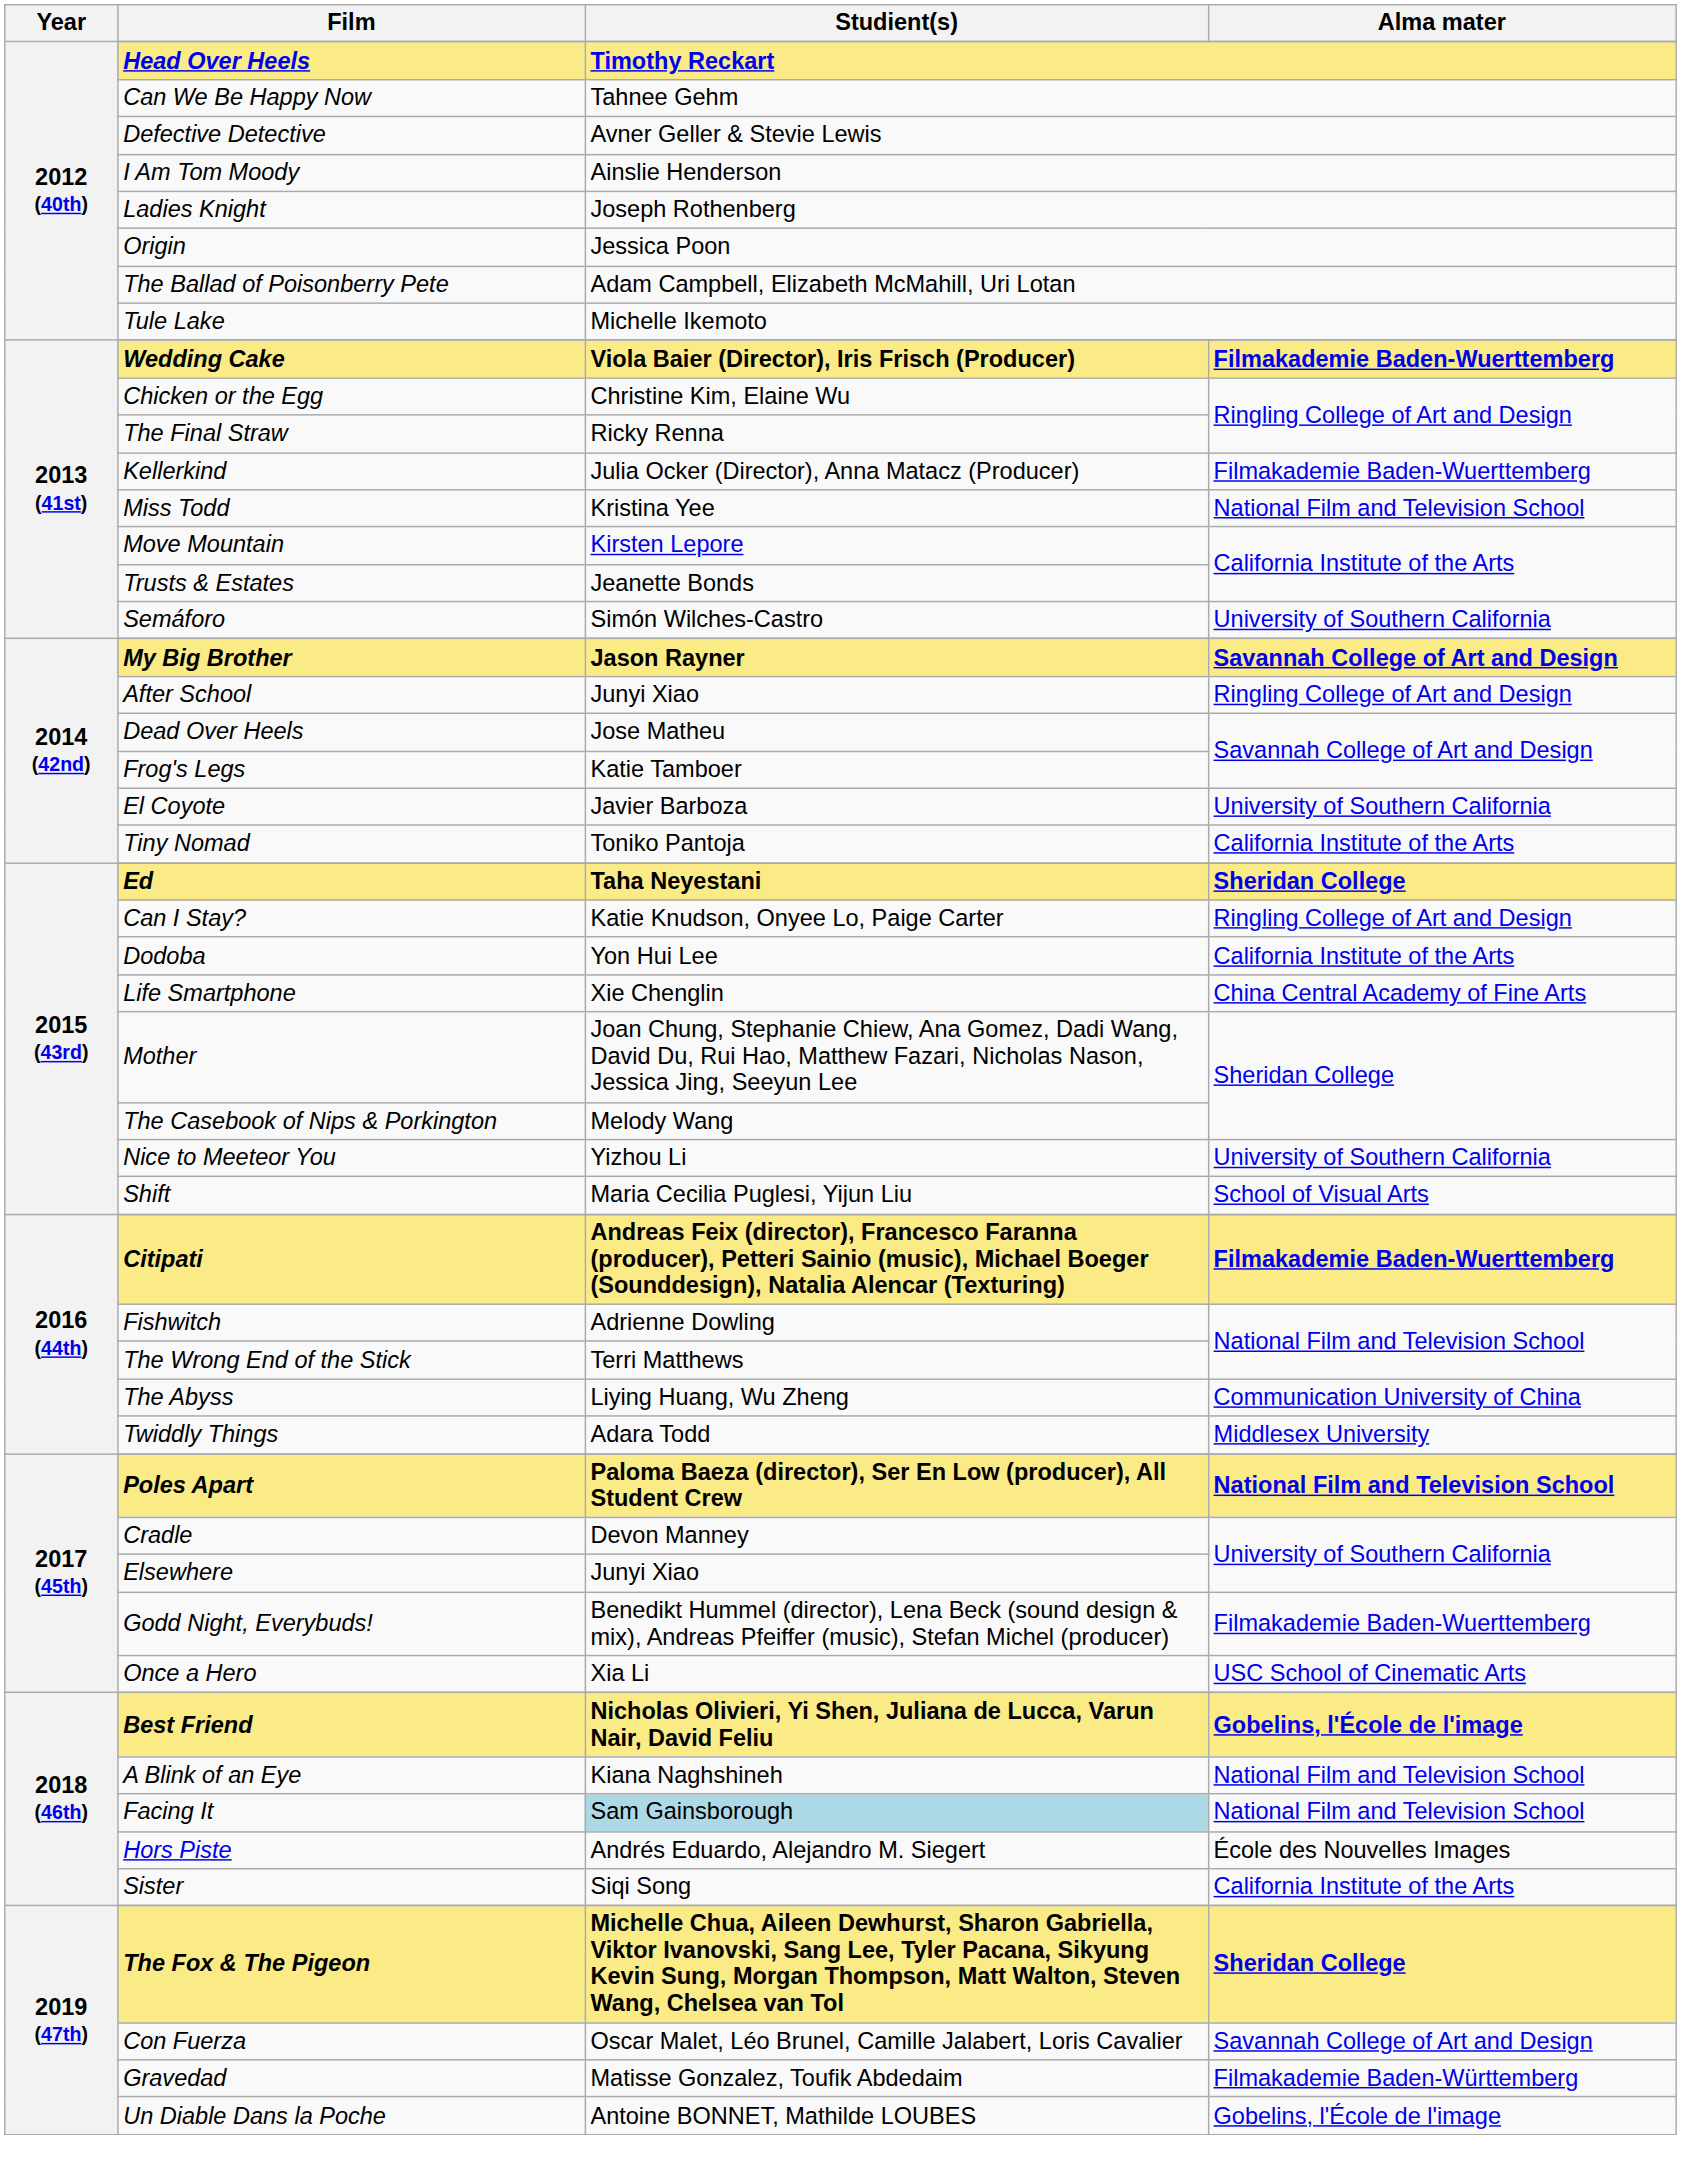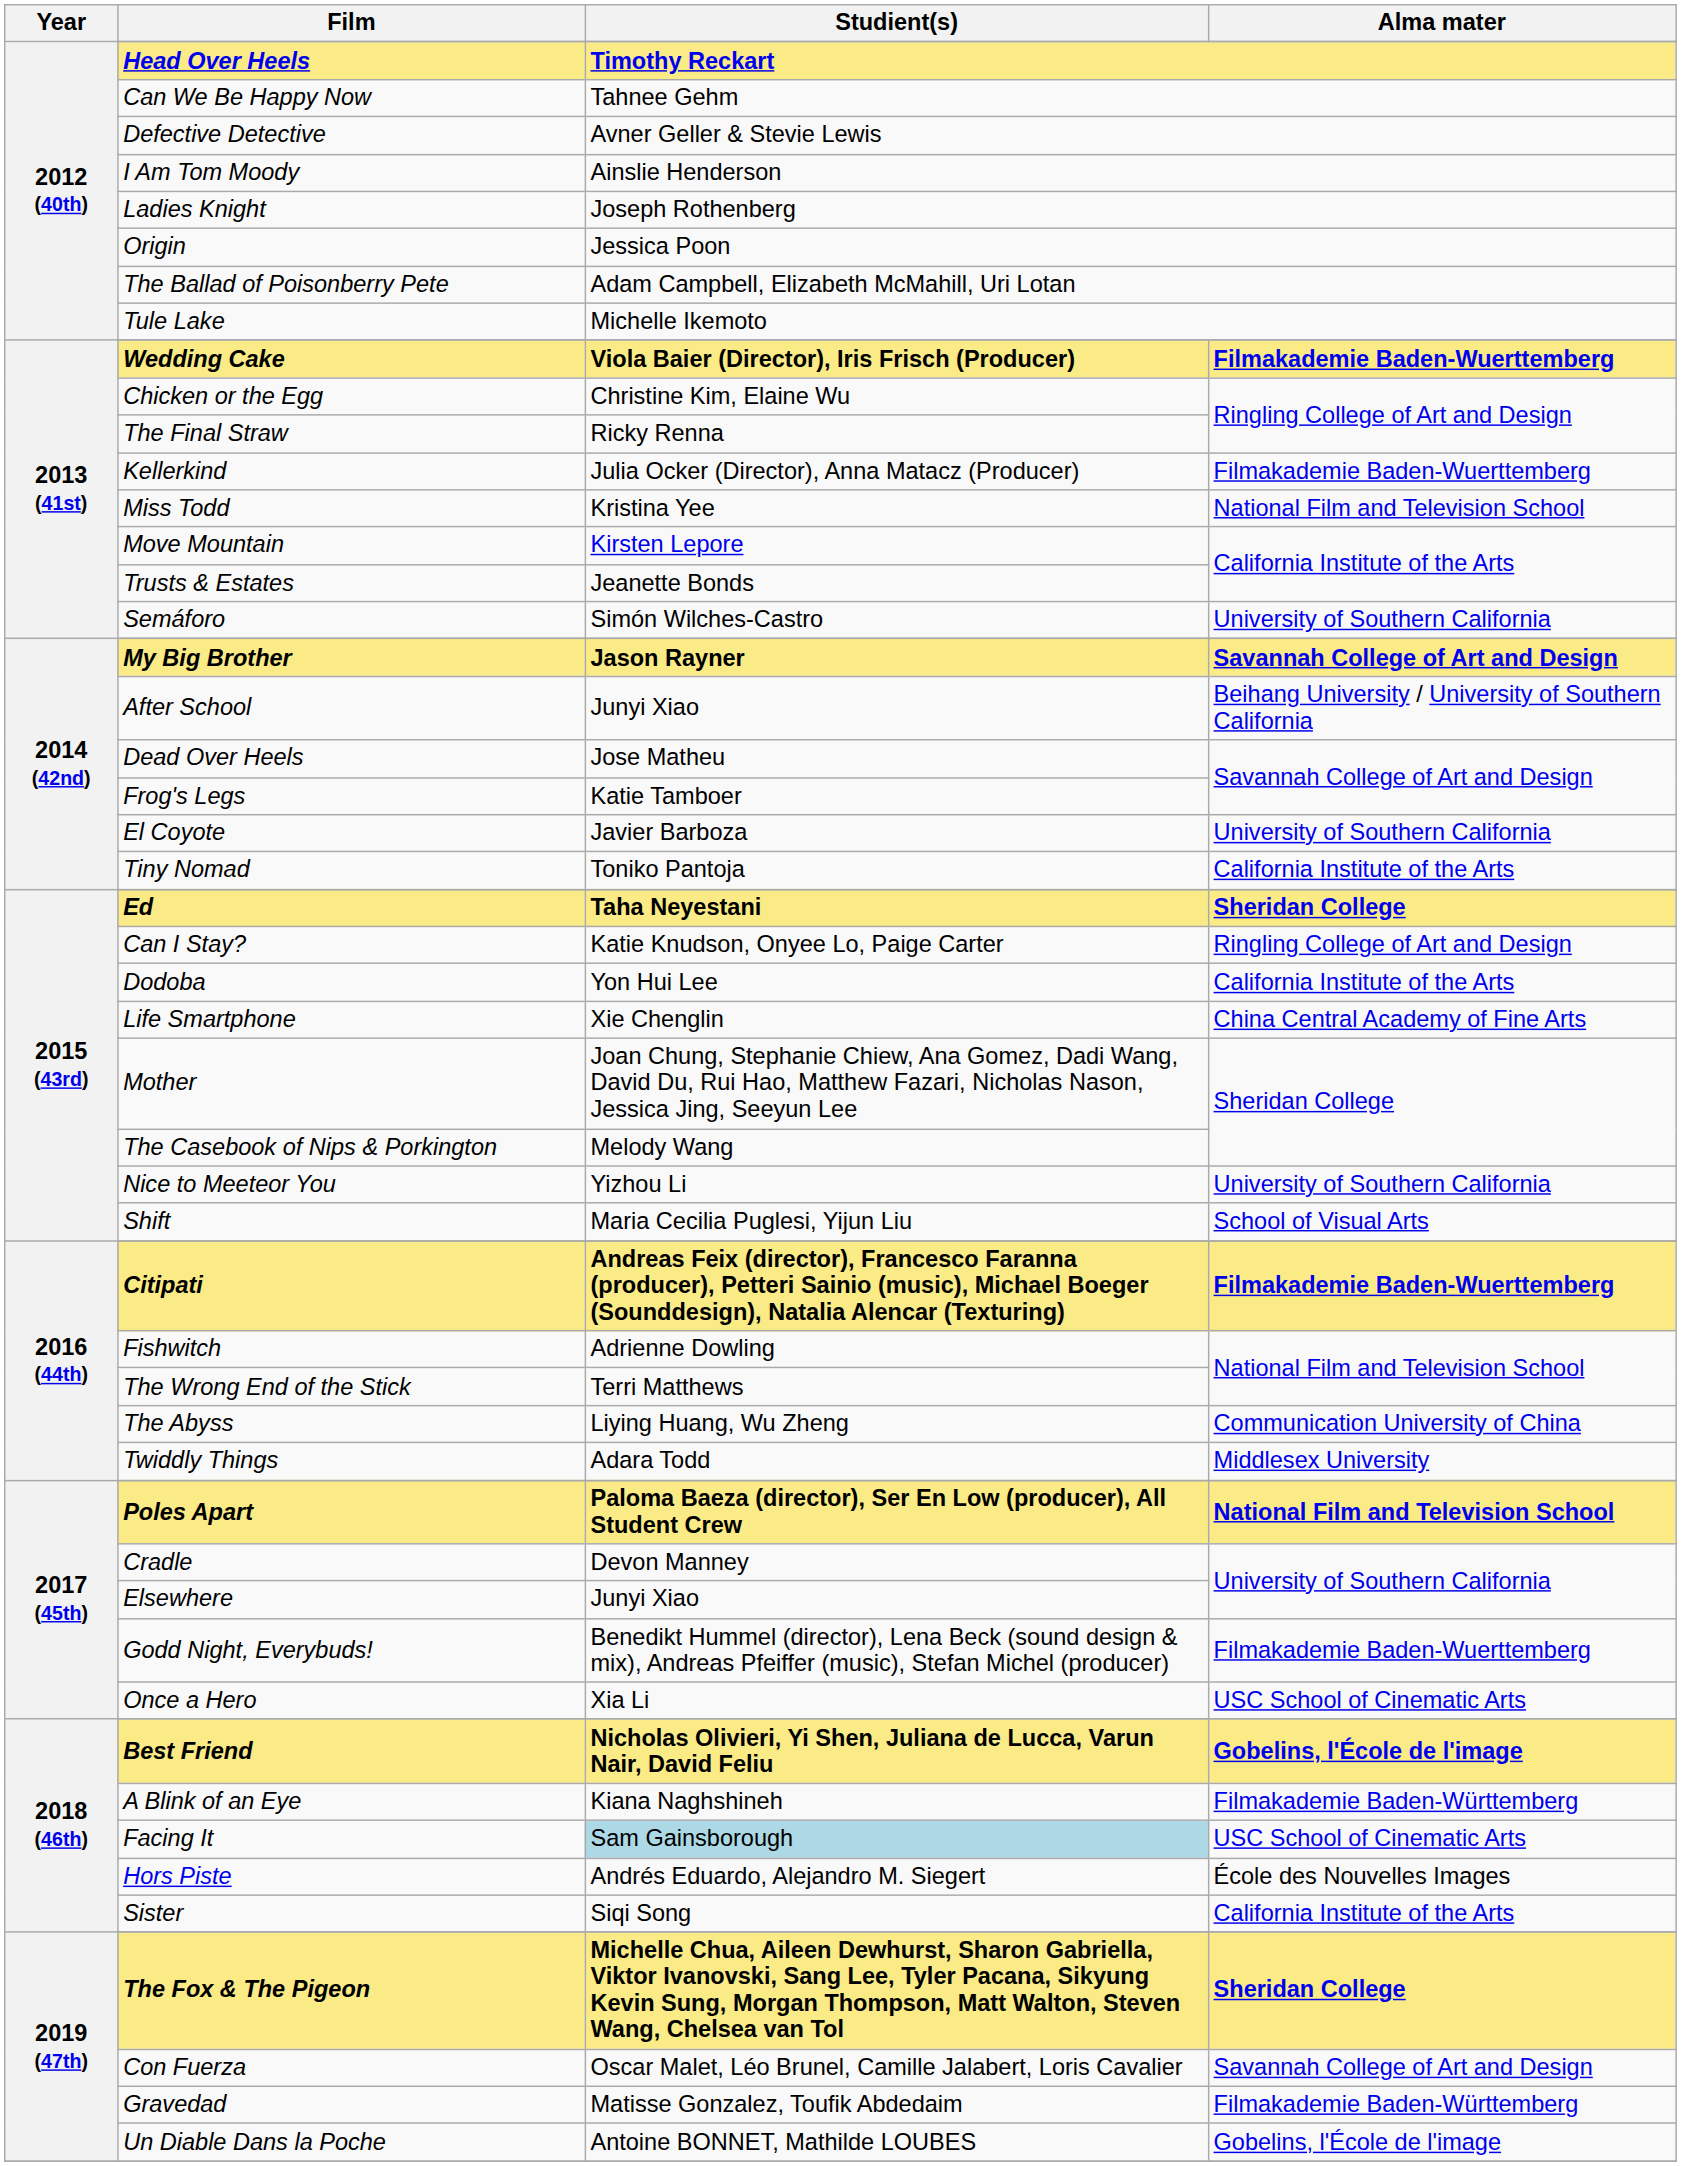 <table class="wikitable" style="width:90%;">
 <tr>
 <th style="width:3%;">Year</th>
 <th style="width:15%;">Film</th>
 <th style="width:20%;">Studient(s)</th>
 <th style="width:15%;">Alma mater</th>
 </tr>
 <tr>
 <th rowspan="9" style="text-align:center;">2012 <br><small>(<a href='#'>40th</a>)</small><br></th>
 </tr>
 <tr style="background:#FAEB86;">
 <td><strong><em><a href='#'>Head Over Heels</a></em></strong></td>
 <td colspan="2"><strong><a href='#'>Timothy Reckart</a></strong></td>
 </tr>
 <tr>
 <td><em>Can We Be Happy Now</em></td>
 <td colspan="2">Tahnee Gehm</td>
 </tr>
 <tr>
 <td><em>Defective Detective</em></td>
 <td colspan="2">Avner Geller & Stevie Lewis</td>
 </tr>
 <tr>
 <td><em>I Am Tom Moody</em></td>
 <td colspan="2">Ainslie Henderson</td>
 </tr>
 <tr>
 <td><em>Ladies Knight</em></td>
 <td colspan="2">Joseph Rothenberg</td>
 </tr>
 <tr>
 <td><em>Origin</em></td>
 <td colspan="2">Jessica Poon</td>
 </tr>
 <tr>
 <td><em>The Ballad of Poisonberry Pete</em></td>
 <td colspan="2">Adam Campbell, Elizabeth McMahill, Uri Lotan</td>
 </tr>
 <tr>
 <td><em>Tule Lake</em></td>
 <td colspan="2">Michelle Ikemoto</td>
 </tr>
 <tr>
 <th rowspan="9" style="text-align:center;">2013 <br><small>(<a href='#'>41st</a>)</small><br></th>
 </tr>
 <tr style="background:#FAEB86;">
 <td><strong><em>Wedding Cake</em></strong></td>
 <td><strong>Viola Baier (Director), Iris Frisch (Producer)</strong></td>
 <td><strong><a href='#'>Filmakademie Baden-Wuerttemberg</a></strong></td>
 </tr>
 <tr>
 <td><em>Chicken or the Egg</em></td>
 <td>Christine Kim, Elaine Wu</td>
 <td rowspan="2"><a href='#'>Ringling College of Art and Design</a></td>
 </tr>
 <tr>
 <td><em>The Final Straw</em></td>
 <td>Ricky Renna</td>
 </tr>
 <tr>
 <td><em>Kellerkind</em></td>
 <td>Julia Ocker (Director), Anna Matacz (Producer)</td>
 <td><a href='#'>Filmakademie Baden-Wuerttemberg</a></td>
 </tr>
 <tr>
 <td><em>Miss Todd</em></td>
 <td>Kristina Yee</td>
 <td><a href='#'>National Film and Television School</a></td>
 </tr>
 <tr>
 <td><em>Move Mountain</em></td>
 <td><a href='#'>Kirsten Lepore</a></td>
 <td rowspan="2"><a href='#'>California Institute of the Arts</a></td>
 </tr>
 <tr>
 <td><em>Trusts & Estates</em></td>
 <td>Jeanette Bonds</td>
 </tr>
 <tr>
 <td><em>Semáforo</em></td>
 <td>Simón Wilches-Castro</td>
 <td><a href='#'>University of Southern California</a></td>
 </tr>
 <tr>
 <th rowspan="7" style="text-align:center;">2014 <br><small>(<a href='#'>42nd</a>)</small><br></th>
 </tr>
 <tr style="background:#FAEB86;">
 <td><strong><em>My Big Brother</em></strong></td>
 <td><strong>Jason Rayner</strong></td>
 <td><strong><a href='#'>Savannah College of Art and Design</a></strong></td>
 </tr>
 <tr>
 <td><em>After School</em></td>
 <td>Junyi Xiao</td>
-<td><a href='#'>Ringling College of Art and Design</a></td>
+<td><a href='#'>Beihang University</a> / <a href='#'>University of Southern California</a></td>
 </tr>
 <tr>
 <td><em>Dead Over Heels</em></td>
 <td>Jose Matheu</td>
 <td rowspan="2"><a href='#'>Savannah College of Art and Design</a></td>
 </tr>
 <tr>
 <td><em>Frog's Legs</em></td>
 <td>Katie Tamboer</td>
 </tr>
 <tr>
 <td><em>El Coyote</em></td>
 <td>Javier Barboza</td>
 <td><a href='#'>University of Southern California</a></td>
 </tr>
 <tr>
 <td><em>Tiny Nomad</em></td>
 <td>Toniko Pantoja</td>
 <td><a href='#'>California Institute of the Arts</a></td>
 </tr>
 <tr>
 <th rowspan="9" style="text-align:center;">2015 <br><small>(<a href='#'>43rd</a>)</small><br></th>
 </tr>
 <tr style="background:#FAEB86;">
 <td><strong><em>Ed</em></strong></td>
 <td><strong>Taha Neyestani</strong></td>
 <td><strong><a href='#'>Sheridan College</a></strong></td>
 </tr>
 <tr>
 <td><em>Can I Stay?</em></td>
 <td>Katie Knudson, Onyee Lo, Paige Carter</td>
 <td><a href='#'>Ringling College of Art and Design</a></td>
 </tr>
 <tr>
 <td><em>Dodoba</em></td>
 <td>Yon Hui Lee</td>
 <td><a href='#'>California Institute of the Arts</a></td>
 </tr>
 <tr>
 <td><em>Life Smartphone</em></td>
 <td>Xie Chenglin</td>
 <td><a href='#'>China Central Academy of Fine Arts</a></td>
 </tr>
 <tr>
 <td><em>Mother</em></td>
 <td>Joan Chung, Stephanie Chiew, Ana Gomez, Dadi Wang, David Du, Rui Hao, Matthew Fazari, Nicholas Nason, Jessica Jing, Seeyun Lee</td>
 <td rowspan="2"><a href='#'>Sheridan College</a></td>
 </tr>
 <tr>
 <td><em>The Casebook of Nips & Porkington</em></td>
 <td>Melody Wang</td>
 </tr>
 <tr>
 <td><em>Nice to Meeteor You</em></td>
 <td>Yizhou Li</td>
 <td><a href='#'>University of Southern California</a></td>
 </tr>
 <tr>
 <td><em>Shift</em></td>
 <td>Maria Cecilia Puglesi, Yijun Liu</td>
 <td><a href='#'>School of Visual Arts</a></td>
 </tr>
 <tr>
 <th rowspan="6" style="text-align:center;">2016 <br><small>(<a href='#'>44th</a>)</small><br></th>
 </tr>
 <tr style="background:#FAEB86;">
 <td><strong><em>Citipati</em></strong></td>
 <td><strong>Andreas Feix (director), Francesco Faranna (producer), Petteri Sainio (music), Michael Boeger (Sounddesign), Natalia Alencar (Texturing)</strong></td>
 <td><strong><a href='#'>Filmakademie Baden-Wuerttemberg</a></strong></td>
 </tr>
 <tr>
 <td><em>Fishwitch</em></td>
 <td>Adrienne Dowling</td>
 <td rowspan="2"><a href='#'>National Film and Television School</a></td>
 </tr>
 <tr>
 <td><em>The Wrong End of the Stick</em></td>
 <td>Terri Matthews</td>
 </tr>
 <tr>
 <td><em>The Abyss</em></td>
 <td>Liying Huang, Wu Zheng</td>
 <td><a href='#'>Communication University of China</a></td>
 </tr>
 <tr>
 <td><em>Twiddly Things</em></td>
 <td>Adara Todd</td>
 <td><a href='#'>Middlesex University</a></td>
 </tr>
 <tr>
 <th rowspan="6" style="text-align:center;">2017 <br><small>(<a href='#'>45th</a>)</small><br></th>
 </tr>
 <tr style="background:#FAEB86;">
 <td><strong><em>Poles Apart</em></strong></td>
 <td><strong>Paloma Baeza (director), Ser En Low (producer), All Student Crew</strong></td>
 <td><strong><a href='#'>National Film and Television School</a></strong></td>
 </tr>
 <tr>
 <td><em>Cradle</em></td>
 <td>Devon Manney</td>
 <td rowspan="2"><a href='#'>University of Southern California</a></td>
 </tr>
 <tr>
 <td><em>Elsewhere</em></td>
 <td>Junyi Xiao</td>
 </tr>
 <tr>
 <td><em>Godd Night, Everybuds!</em></td>
 <td>Benedikt Hummel (director), Lena Beck (sound design & mix), Andreas Pfeiffer (music), Stefan Michel (producer)</td>
 <td><a href='#'>Filmakademie Baden-Wuerttemberg</a></td>
 </tr>
 <tr>
 <td><em>Once a Hero</em></td>
 <td>Xia Li</td>
 <td><a href='#'>USC School of Cinematic Arts</a></td>
 </tr>
 <tr>
 <th rowspan="6" style="text-align:center;">2018 <br><small>(<a href='#'>46th</a>)</small><br></th>
 </tr>
 <tr style="background:#FAEB86;">
 <td><strong><em>Best Friend</em></strong></td>
 <td><strong>Nicholas Olivieri, Yi Shen, Juliana de Lucca, Varun Nair, David Feliu</strong></td>
 <td><strong><a href='#'>Gobelins, l'École de l'image</a></strong></td>
 </tr>
 <tr>
 <td><em>A Blink of an Eye</em></td>
 <td>Kiana Naghshineh</td>
-<td><a href='#'>National Film and Television School</a></td>
+<td><a href='#'>Filmakademie Baden-Württemberg</a></td>
 </tr>
 <tr>
 <td><em>Facing It</em></td>
 <td style="background: lightblue;">Sam Gainsborough</td>
-<td><a href='#'>National Film and Television School</a></td>
+<td><a href='#'>USC School of Cinematic Arts</a></td>
 </tr>
 <tr>
 <td><em><a href='#'>Hors Piste</a></em></td>
 <td>Andrés Eduardo, Alejandro M. Siegert</td>
 <td>École des Nouvelles Images</td>
 </tr>
 <tr>
 <td><em>Sister</em></td>
 <td>Siqi Song</td>
 <td><a href='#'>California Institute of the Arts</a></td>
 </tr>
 <tr>
 <th rowspan="5" style="text-align:center;">2019 <br><small>(<a href='#'>47th</a>)</small><br></th>
 </tr>
 <tr style="background:#FAEB86;">
 <td><strong><em>The Fox & The Pigeon</em></strong></td>
 <td><strong>Michelle Chua, Aileen Dewhurst, Sharon Gabriella, Viktor Ivanovski, Sang Lee, Tyler Pacana, Sikyung Kevin Sung, Morgan Thompson, Matt Walton, Steven Wang, Chelsea van Tol</strong></td>
 <td><strong><a href='#'>Sheridan College</a></strong></td>
 </tr>
 <tr>
 <td><em>Con Fuerza</em></td>
 <td>Oscar Malet, Léo Brunel, Camille Jalabert, Loris Cavalier</td>
 <td><a href='#'>Savannah College of Art and Design</a></td>
 </tr>
 <tr>
 <td><em>Gravedad</em></td>
 <td>Matisse Gonzalez, Toufik Abdedaim</td>
 <td><a href='#'>Filmakademie Baden-Württemberg</a></td>
 </tr>
 <tr>
 <td><em>Un Diable Dans la Poche</em></td>
 <td>Antoine BONNET, Mathilde LOUBES</td>
 <td><a href='#'>Gobelins, l'École de l'image</a></td>
 </tr>
 <tr>
 </tr>
 </table>
